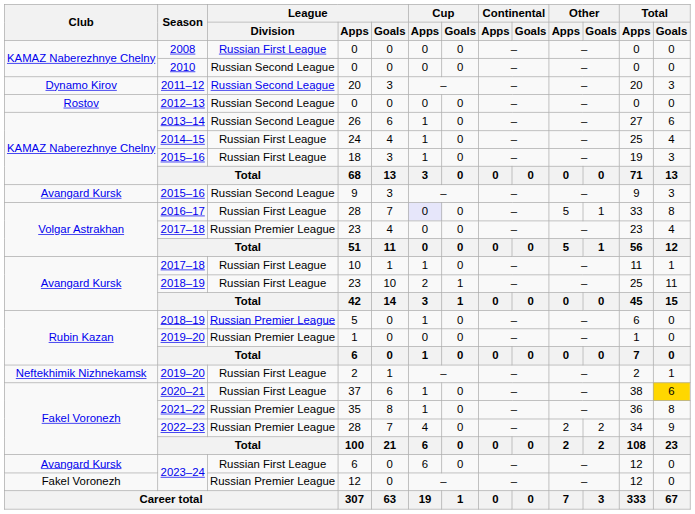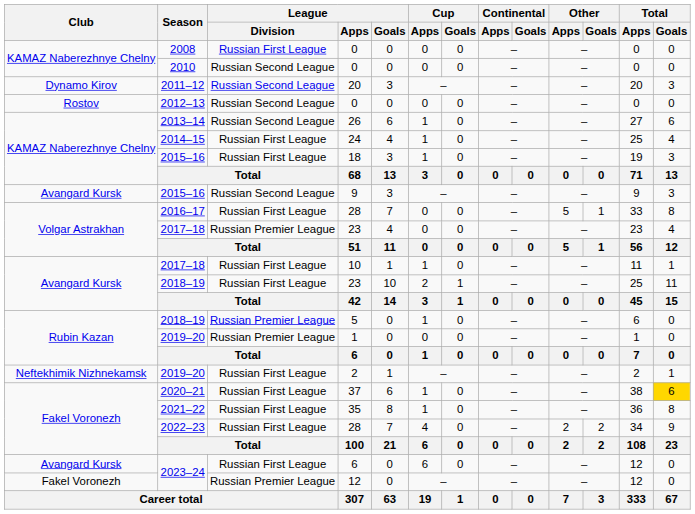 <table class="wikitable" style="text-align: center;">
 <tr>
 <th rowspan=2>Club</th>
 <th rowspan=2>Season</th>
 <th colspan=3>League</th>
 <th colspan=2>Cup</th>
 <th colspan=2>Continental</th>
 <th colspan=2>Other</th>
 <th colspan=2>Total</th>
 </tr>
 <tr>
 <th>Division</th>
 <th>Apps</th>
 <th>Goals</th>
 <th>Apps</th>
 <th>Goals</th>
 <th>Apps</th>
 <th>Goals</th>
 <th>Apps</th>
 <th>Goals</th>
 <th>Apps</th>
 <th>Goals</th>
 </tr>
 <tr>
 <td rowspan="2"><a href='#'>KAMAZ Naberezhnye Chelny</a></td>
 <td><a href='#'>2008</a></td>
 <td><a href='#'>Russian First League</a></td>
 <td>0</td>
 <td>0</td>
 <td>0</td>
 <td>0</td>
 <td colspan=2>–</td>
 <td colspan=2>–</td>
 <td>0</td>
 <td>0</td>
 </tr>
 <tr>
 <td><a href='#'>2010</a></td>
 <td>Russian Second League</td>
 <td>0</td>
 <td>0</td>
 <td>0</td>
 <td>0</td>
 <td colspan=2>–</td>
 <td colspan=2>–</td>
 <td>0</td>
 <td>0</td>
 </tr>
 <tr>
 <td><a href='#'>Dynamo Kirov</a></td>
 <td><a href='#'>2011–12</a></td>
 <td><a href='#'>Russian Second League</a></td>
 <td>20</td>
 <td>3</td>
 <td colspan=2>–</td>
 <td colspan=2>–</td>
 <td colspan=2>–</td>
 <td>20</td>
 <td>3</td>
 </tr>
 <tr>
 <td><a href='#'>Rostov</a></td>
 <td><a href='#'>2012–13</a></td>
 <td>Russian Second League</td>
 <td>0</td>
 <td>0</td>
 <td>0</td>
 <td>0</td>
 <td colspan=2>–</td>
 <td colspan=2>–</td>
 <td>0</td>
 <td>0</td>
 </tr>
 <tr>
 <td rowspan="4"><a href='#'>KAMAZ Naberezhnye Chelny</a></td>
 <td><a href='#'>2013–14</a></td>
 <td>Russian Second League</td>
 <td>26</td>
 <td>6</td>
 <td>1</td>
 <td>0</td>
 <td colspan=2>–</td>
 <td colspan=2>–</td>
 <td>27</td>
 <td>6</td>
 </tr>
 <tr>
 <td><a href='#'>2014–15</a></td>
 <td>Russian First League</td>
 <td>24</td>
 <td>4</td>
 <td>1</td>
 <td>0</td>
 <td colspan=2>–</td>
 <td colspan=2>–</td>
 <td>25</td>
 <td>4</td>
 </tr>
 <tr>
 <td><a href='#'>2015–16</a></td>
 <td>Russian First League</td>
 <td>18</td>
 <td>3</td>
 <td>1</td>
 <td>0</td>
 <td colspan=2>–</td>
 <td colspan=2>–</td>
 <td>19</td>
 <td>3</td>
 </tr>
 <tr>
 <th colspan=2>Total</th>
 <th>68</th>
 <th>13</th>
 <th>3</th>
 <th>0</th>
 <th>0</th>
 <th>0</th>
 <th>0</th>
 <th>0</th>
 <th>71</th>
 <th>13</th>
 </tr>
 <tr>
 <td><a href='#'>Avangard Kursk</a></td>
 <td><a href='#'>2015–16</a></td>
 <td>Russian Second League</td>
 <td>9</td>
 <td>3</td>
 <td colspan=2>–</td>
 <td colspan=2>–</td>
 <td colspan=2>–</td>
 <td>9</td>
 <td>3</td>
 </tr>
 <tr>
 <td rowspan="3"><a href='#'>Volgar Astrakhan</a></td>
 <td><a href='#'>2016–17</a></td>
 <td>Russian First League</td>
 <td>28</td>
 <td>7</td>
-<td style="background: lavender;">0</td>
+<td>0</td>
 <td>0</td>
 <td colspan=2>–</td>
 <td>5</td>
 <td>1</td>
 <td>33</td>
 <td>8</td>
 </tr>
 <tr>
 <td><a href='#'>2017–18</a></td>
 <td>Russian Premier League</td>
 <td>23</td>
 <td>4</td>
 <td>0</td>
 <td>0</td>
 <td colspan=2>–</td>
 <td colspan=2>–</td>
 <td>23</td>
 <td>4</td>
 </tr>
 <tr>
 <th colspan=2>Total</th>
 <th>51</th>
 <th>11</th>
 <th>0</th>
 <th>0</th>
 <th>0</th>
 <th>0</th>
 <th>5</th>
 <th>1</th>
 <th>56</th>
 <th>12</th>
 </tr>
 <tr>
 <td rowspan="3"><a href='#'>Avangard Kursk</a></td>
 <td><a href='#'>2017–18</a></td>
 <td>Russian First League</td>
 <td>10</td>
 <td>1</td>
 <td>1</td>
 <td>0</td>
 <td colspan=2>–</td>
 <td colspan=2>–</td>
 <td>11</td>
 <td>1</td>
 </tr>
 <tr>
 <td><a href='#'>2018–19</a></td>
 <td>Russian First League</td>
 <td>23</td>
 <td>10</td>
 <td>2</td>
 <td>1</td>
 <td colspan=2>–</td>
 <td colspan=2>–</td>
 <td>25</td>
 <td>11</td>
 </tr>
 <tr>
 <th colspan=2>Total</th>
 <th>42</th>
 <th>14</th>
 <th>3</th>
 <th>1</th>
 <th>0</th>
 <th>0</th>
 <th>0</th>
 <th>0</th>
 <th>45</th>
 <th>15</th>
 </tr>
 <tr>
 <td rowspan="3"><a href='#'>Rubin Kazan</a></td>
 <td><a href='#'>2018–19</a></td>
 <td><a href='#'>Russian Premier League</a></td>
 <td>5</td>
 <td>0</td>
 <td>1</td>
 <td>0</td>
 <td colspan=2>–</td>
 <td colspan=2>–</td>
 <td>6</td>
 <td>0</td>
 </tr>
 <tr>
 <td><a href='#'>2019–20</a></td>
 <td>Russian Premier League</td>
 <td>1</td>
 <td>0</td>
 <td>0</td>
 <td>0</td>
 <td colspan=2>–</td>
 <td colspan=2>–</td>
 <td>1</td>
 <td>0</td>
 </tr>
 <tr>
 <th colspan=2>Total</th>
 <th>6</th>
 <th>0</th>
 <th>1</th>
 <th>0</th>
 <th>0</th>
 <th>0</th>
 <th>0</th>
 <th>0</th>
 <th>7</th>
 <th>0</th>
 </tr>
 <tr>
 <td><a href='#'>Neftekhimik Nizhnekamsk</a></td>
 <td><a href='#'>2019–20</a></td>
 <td>Russian First League</td>
 <td>2</td>
 <td>1</td>
 <td colspan=2>–</td>
 <td colspan=2>–</td>
 <td colspan=2>–</td>
 <td>2</td>
 <td>1</td>
 </tr>
 <tr>
 <td rowspan="4"><a href='#'>Fakel Voronezh</a></td>
 <td><a href='#'>2020–21</a></td>
 <td>Russian First League</td>
 <td>37</td>
 <td>6</td>
 <td>1</td>
 <td>0</td>
 <td colspan=2>–</td>
 <td colspan=2>–</td>
 <td>38</td>
 <td style="background: gold;">6</td>
 </tr>
 <tr>
 <td><a href='#'>2021–22</a></td>
-<td>Russian Premier League</td>
+<td>Russian First League</td>
 <td>35</td>
 <td>8</td>
 <td>1</td>
 <td>0</td>
 <td colspan=2>–</td>
 <td colspan=2>–</td>
 <td>36</td>
 <td>8</td>
 </tr>
 <tr>
 <td><a href='#'>2022–23</a></td>
-<td>Russian Premier League</td>
+<td>Russian First League</td>
 <td>28</td>
 <td>7</td>
 <td>4</td>
 <td>0</td>
 <td colspan=2>–</td>
 <td>2</td>
 <td>2</td>
 <td>34</td>
 <td>9</td>
 </tr>
 <tr>
 <th colspan=2>Total</th>
 <th>100</th>
 <th>21</th>
 <th>6</th>
 <th>0</th>
 <th>0</th>
 <th>0</th>
 <th>2</th>
 <th>2</th>
 <th>108</th>
 <th>23</th>
 </tr>
 <tr>
 <td><a href='#'>Avangard Kursk</a></td>
 <td rowspan="2"><a href='#'>2023–24</a></td>
 <td>Russian First League</td>
 <td>6</td>
 <td>0</td>
 <td>6</td>
 <td>0</td>
 <td colspan=2>–</td>
 <td colspan=2>–</td>
 <td>12</td>
 <td>0</td>
 </tr>
 <tr>
 <td>Fakel Voronezh</td>
 <td>Russian Premier League</td>
 <td>12</td>
 <td>0</td>
 <td colspan=2>–</td>
 <td colspan=2>–</td>
 <td colspan=2>–</td>
 <td>12</td>
 <td>0</td>
 </tr>
 <tr>
 <th colspan=3>Career total</th>
 <th>307</th>
 <th>63</th>
 <th>19</th>
 <th>1</th>
 <th>0</th>
 <th>0</th>
 <th>7</th>
 <th>3</th>
 <th>333</th>
 <th>67</th>
 </tr>
 </table>
